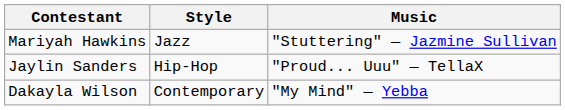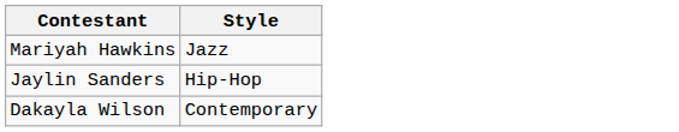 <table class="wikitable">
 <tr>
 <th>Contestant</th>
 <th>Style</th>
-<th>Music</th>
 </tr>
 <tr>
 <td>Mariyah Hawkins</td>
 <td>Jazz</td>
-<td>"Stuttering" — <a href='#'>Jazmine Sullivan</a></td>
 </tr>
 <tr>
 <td>Jaylin Sanders</td>
 <td>Hip-Hop</td>
-<td>"Proud... Uuu" — TellaX</td>
 </tr>
 <tr>
 <td>Dakayla Wilson</td>
 <td>Contemporary</td>
-<td>"My Mind" — <a href='#'>Yebba</a></td>
 </tr>
 </table>
